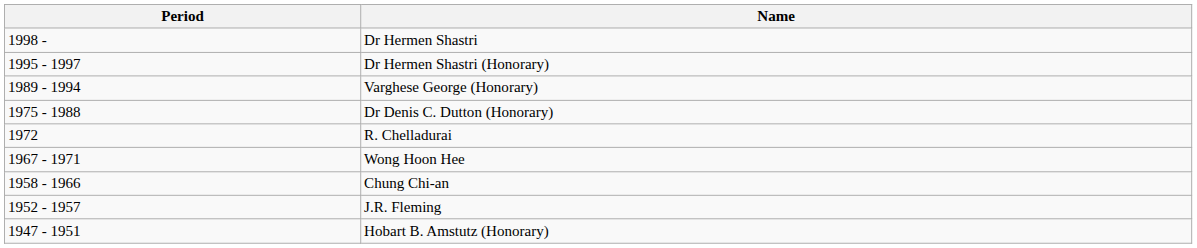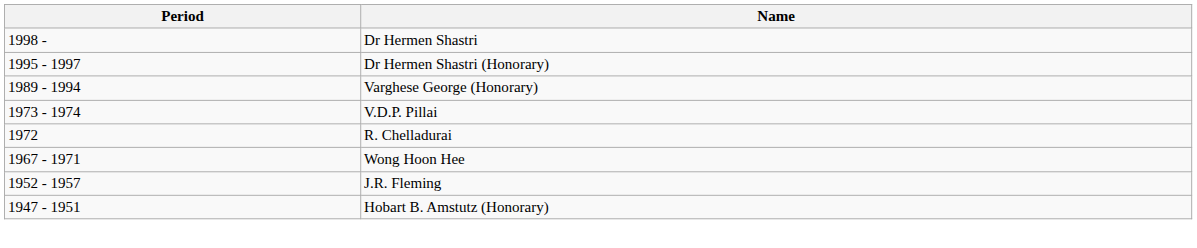 <table style="width:100%;border:0px;" class="wikitable">
 <tr>
 <th style="width:30%;">Period</th>
 <th style="width:70%;">Name</th>
 </tr>
 <tr>
 <td>1998 -</td>
 <td>Dr Hermen Shastri</td>
 </tr>
 <tr>
 <td>1995 - 1997</td>
 <td>Dr Hermen Shastri (Honorary)</td>
 </tr>
 <tr>
 <td>1989 - 1994</td>
 <td>Varghese George (Honorary)</td>
 </tr>
 <tr>
-<td>1975 - 1988</td>
-<td>Dr Denis C. Dutton (Honorary)</td>
+<td>1973 - 1974</td>
+<td>V.D.P. Pillai</td>
 </tr>
 <tr>
 <td>1972</td>
 <td>R. Chelladurai</td>
 </tr>
 <tr>
 <td>1967 - 1971</td>
 <td>Wong Hoon Hee</td>
 </tr>
 <tr>
-<td>1958 - 1966</td>
-<td>Chung Chi-an</td>
-</tr>
-<tr>
 <td>1952 - 1957</td>
 <td>J.R. Fleming</td>
 </tr>
 <tr>
 <td>1947 - 1951</td>
 <td>Hobart B. Amstutz (Honorary)</td>
 </tr>
 </table>
